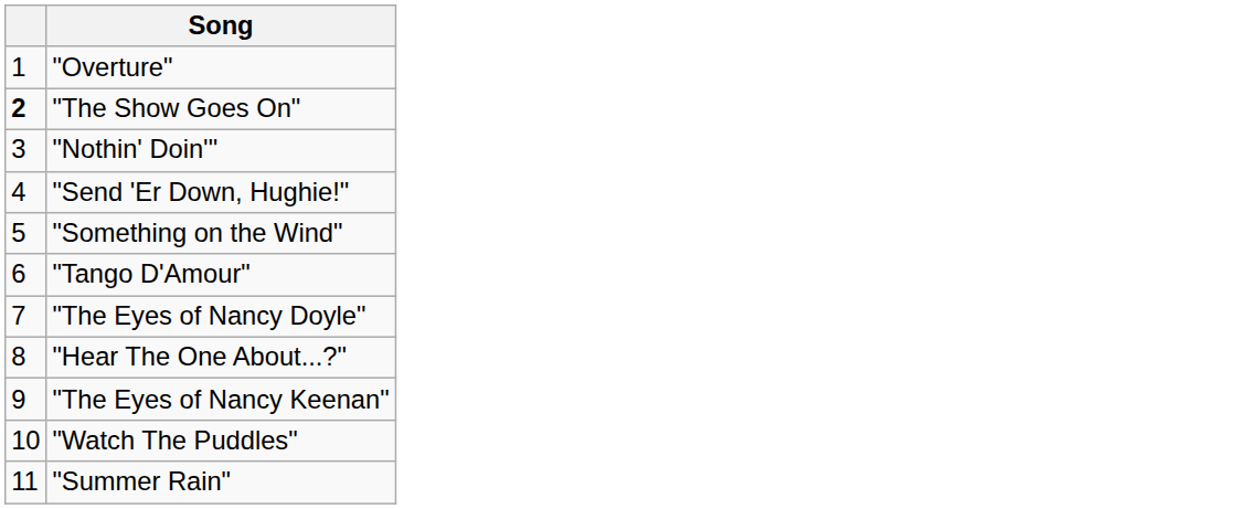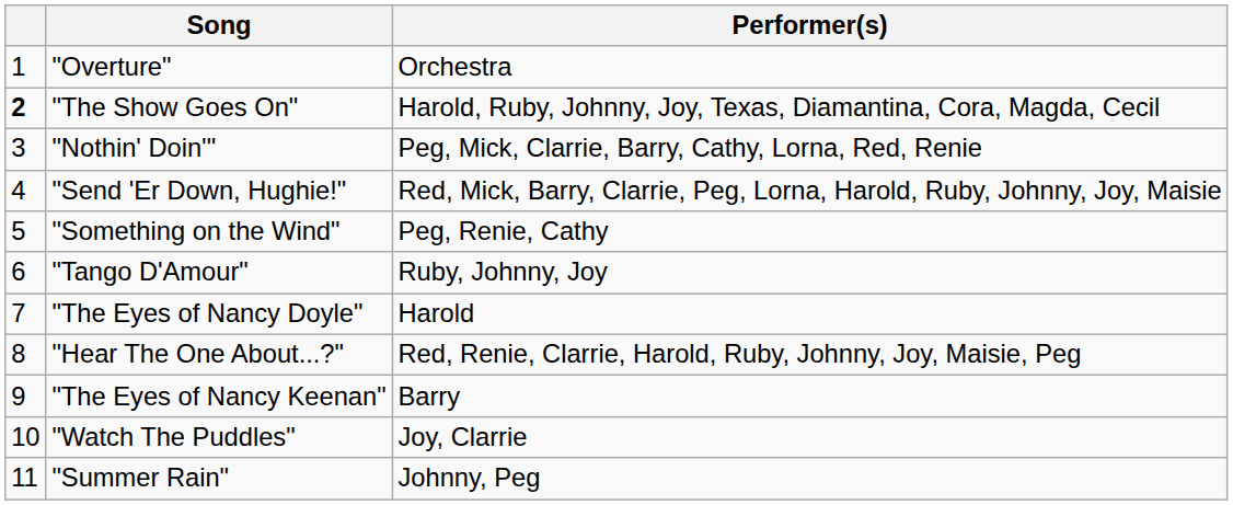 <table class="wikitable">
 <tr>
 <th></th>
 <th>Song</th>
+<th>Performer(s)</th>
 </tr>
 <tr>
 <td>1</td>
 <td>"Overture"</td>
+<td>Orchestra</td>
 </tr>
 <tr>
 <td><strong>2</strong></td>
 <td>"The Show Goes On"</td>
+<td>Harold, Ruby, Johnny, Joy, Texas, Diamantina, Cora, Magda, Cecil</td>
 </tr>
 <tr>
 <td>3</td>
 <td>"Nothin' Doin'"</td>
+<td>Peg, Mick, Clarrie, Barry, Cathy, Lorna, Red, Renie</td>
 </tr>
 <tr>
 <td>4</td>
 <td>"Send 'Er Down, Hughie!"</td>
+<td>Red, Mick, Barry, Clarrie, Peg, Lorna, Harold, Ruby, Johnny, Joy, Maisie</td>
 </tr>
 <tr>
 <td>5</td>
 <td>"Something on the Wind"</td>
+<td>Peg, Renie, Cathy</td>
 </tr>
 <tr>
 <td>6</td>
 <td>"Tango D'Amour"</td>
+<td>Ruby, Johnny, Joy</td>
 </tr>
 <tr>
 <td>7</td>
 <td>"The Eyes of Nancy Doyle"</td>
+<td>Harold</td>
 </tr>
 <tr>
 <td>8</td>
 <td>"Hear The One About...?"</td>
+<td>Red, Renie, Clarrie, Harold, Ruby, Johnny, Joy, Maisie, Peg</td>
 </tr>
 <tr>
 <td>9</td>
 <td>"The Eyes of Nancy Keenan"</td>
+<td>Barry</td>
 </tr>
 <tr>
 <td>10</td>
 <td>"Watch The Puddles"</td>
+<td>Joy, Clarrie</td>
 </tr>
 <tr>
 <td>11</td>
 <td>"Summer Rain"</td>
+<td>Johnny, Peg</td>
 </tr>
 </table>
